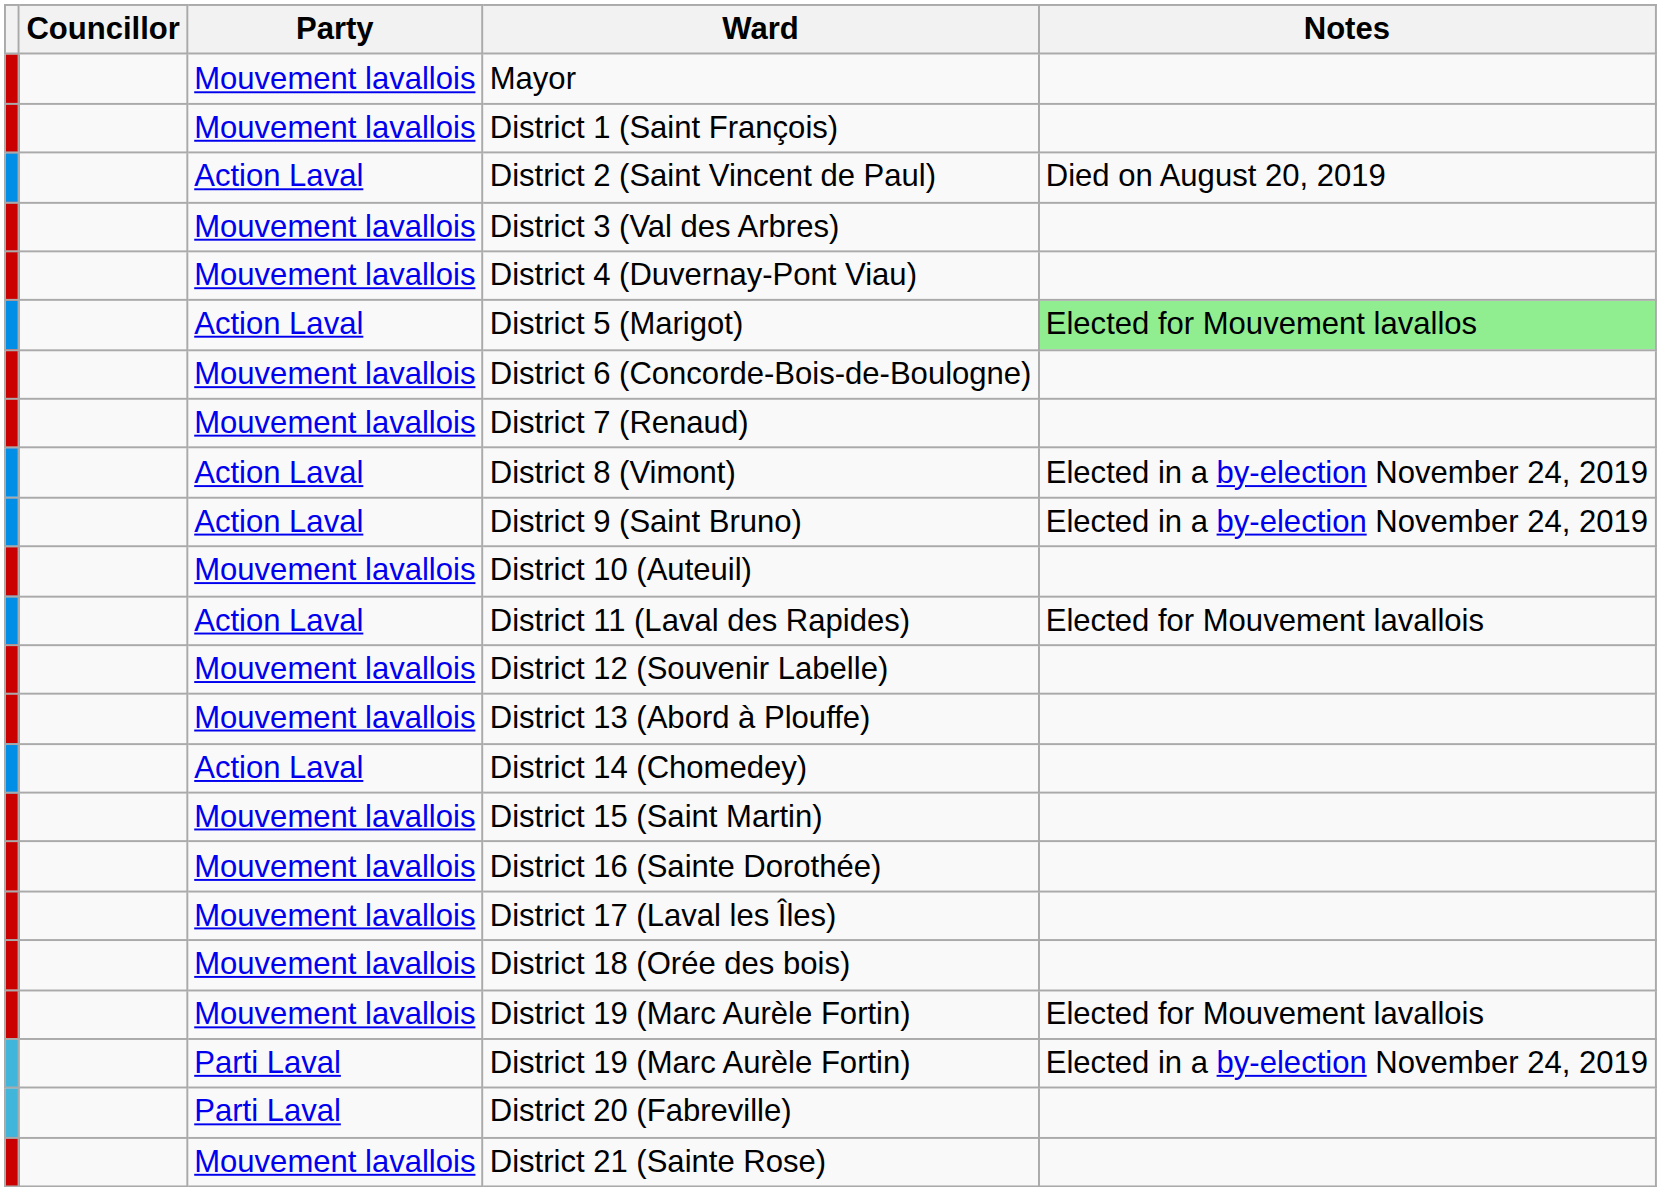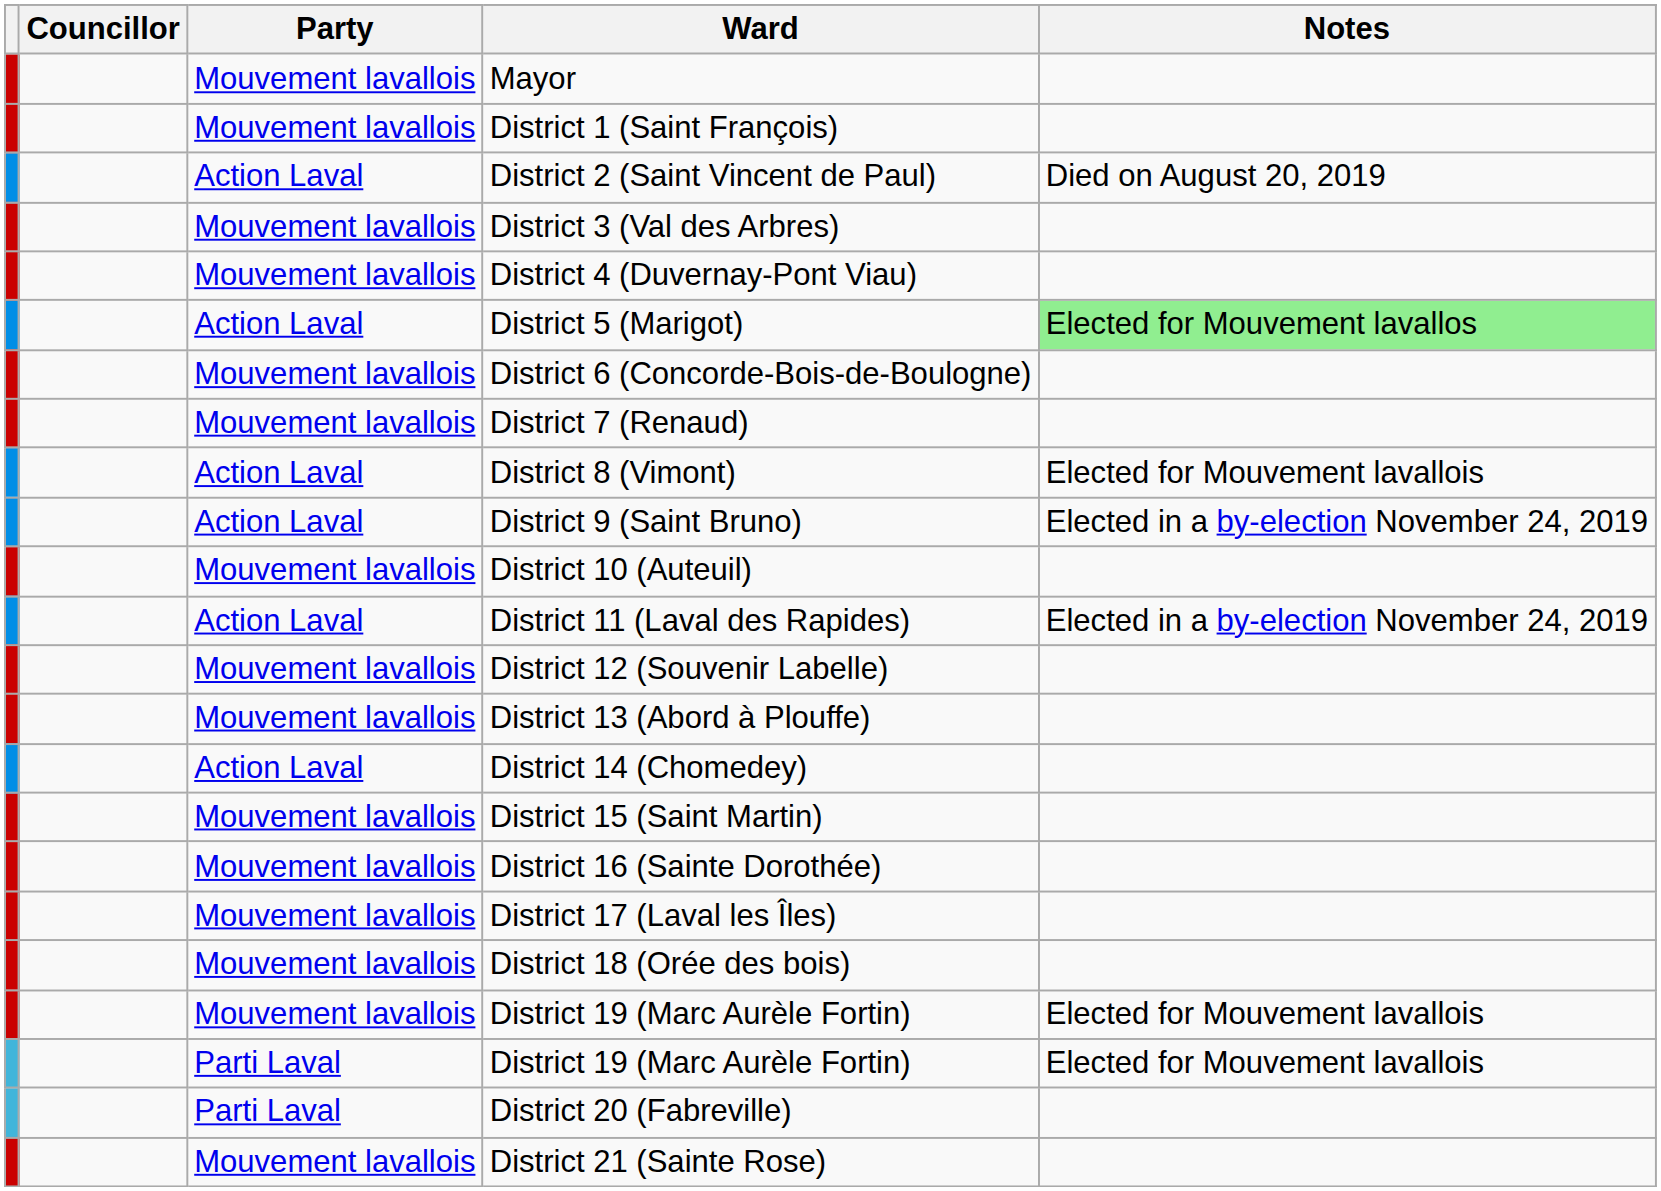 <table class="wikitable sortable">
 <tr>
 <th></th>
 <th>Councillor</th>
 <th>Party</th>
 <th>Ward</th>
 <th>Notes</th>
 </tr>
 <tr>
 <td bgcolor=#CA0000></td>
 <td></td>
 <td><a href='#'>Mouvement lavallois</a></td>
 <td>Mayor</td>
 <td></td>
 </tr>
 <tr>
 <td bgcolor=#CA0000></td>
 <td></td>
 <td><a href='#'>Mouvement lavallois</a></td>
 <td>District 1 (Saint François)</td>
 <td></td>
 </tr>
 <tr>
 <td bgcolor=#008EE6></td>
 <td></td>
 <td><a href='#'>Action Laval</a></td>
 <td>District 2 (Saint Vincent de Paul)</td>
 <td>Died on August 20, 2019</td>
 </tr>
 <tr>
 <td bgcolor=#CA0000></td>
 <td></td>
 <td><a href='#'>Mouvement lavallois</a></td>
 <td>District 3 (Val des Arbres)</td>
 <td></td>
 </tr>
 <tr>
 <td bgcolor=#CA0000></td>
 <td></td>
 <td><a href='#'>Mouvement lavallois</a></td>
 <td>District 4 (Duvernay-Pont Viau)</td>
 <td></td>
 </tr>
 <tr>
 <td bgcolor=#008EE6></td>
 <td></td>
 <td><a href='#'>Action Laval</a></td>
 <td>District 5 (Marigot)</td>
 <td style="background: lightgreen;">Elected for Mouvement lavallos</td>
 </tr>
 <tr>
 <td bgcolor=#CA0000></td>
 <td></td>
 <td><a href='#'>Mouvement lavallois</a></td>
 <td>District 6 (Concorde-Bois-de-Boulogne)</td>
 <td></td>
 </tr>
 <tr>
 <td bgcolor=#CA0000></td>
 <td></td>
 <td><a href='#'>Mouvement lavallois</a></td>
 <td>District 7 (Renaud)</td>
 <td></td>
 </tr>
 <tr>
 <td bgcolor=#008EE6></td>
 <td></td>
 <td><a href='#'>Action Laval</a></td>
 <td>District 8 (Vimont)</td>
-<td>Elected in a <a href='#'>by-election</a> November 24, 2019</td>
+<td>Elected for Mouvement lavallois</td>
 </tr>
 <tr>
 <td bgcolor=#008EE6></td>
 <td></td>
 <td><a href='#'>Action Laval</a></td>
 <td>District 9 (Saint Bruno)</td>
 <td>Elected in a <a href='#'>by-election</a> November 24, 2019</td>
 </tr>
 <tr>
 <td bgcolor=#CA0000></td>
 <td></td>
 <td><a href='#'>Mouvement lavallois</a></td>
 <td>District 10 (Auteuil)</td>
 <td></td>
 </tr>
 <tr>
 <td bgcolor=#008EE6></td>
 <td></td>
 <td><a href='#'>Action Laval</a></td>
 <td>District 11 (Laval des Rapides)</td>
-<td>Elected for Mouvement lavallois</td>
+<td>Elected in a <a href='#'>by-election</a> November 24, 2019</td>
 </tr>
 <tr>
 <td bgcolor=#CA0000></td>
 <td></td>
 <td><a href='#'>Mouvement lavallois</a></td>
 <td>District 12 (Souvenir Labelle)</td>
 <td></td>
 </tr>
 <tr>
 <td bgcolor=#CA0000></td>
 <td></td>
 <td><a href='#'>Mouvement lavallois</a></td>
 <td>District 13 (Abord à Plouffe)</td>
 <td></td>
 </tr>
 <tr>
 <td bgcolor=#008EE6></td>
 <td></td>
 <td><a href='#'>Action Laval</a></td>
 <td>District 14 (Chomedey)</td>
 <td></td>
 </tr>
 <tr>
 <td bgcolor=#CA0000></td>
 <td></td>
 <td><a href='#'>Mouvement lavallois</a></td>
 <td>District 15 (Saint Martin)</td>
 <td></td>
 </tr>
 <tr>
 <td bgcolor=#CA0000></td>
 <td></td>
 <td><a href='#'>Mouvement lavallois</a></td>
 <td>District 16 (Sainte Dorothée)</td>
 <td></td>
 </tr>
 <tr>
 <td bgcolor=#CA0000></td>
 <td></td>
 <td><a href='#'>Mouvement lavallois</a></td>
 <td>District 17 (Laval les Îles)</td>
 <td></td>
 </tr>
 <tr>
 <td bgcolor=#CA0000></td>
 <td></td>
 <td><a href='#'>Mouvement lavallois</a></td>
 <td>District 18 (Orée des bois)</td>
 <td></td>
 </tr>
 <tr>
 <td bgcolor=#CA0000></td>
 <td></td>
 <td><a href='#'>Mouvement lavallois</a></td>
 <td>District 19 (Marc Aurèle Fortin)</td>
 <td>Elected for Mouvement lavallois</td>
 </tr>
 <tr>
 <td bgcolor=#41B5DA></td>
 <td></td>
 <td><a href='#'>Parti Laval</a></td>
 <td>District 19 (Marc Aurèle Fortin)</td>
-<td>Elected in a <a href='#'>by-election</a> November 24, 2019</td>
+<td>Elected for Mouvement lavallois</td>
 </tr>
 <tr>
 <td bgcolor=#41B5DA></td>
 <td></td>
 <td><a href='#'>Parti Laval</a></td>
 <td>District 20 (Fabreville)</td>
 <td></td>
 </tr>
 <tr>
 <td bgcolor=#CA0000></td>
 <td></td>
 <td><a href='#'>Mouvement lavallois</a></td>
 <td>District 21 (Sainte Rose)</td>
 <td></td>
 </tr>
 </table>
